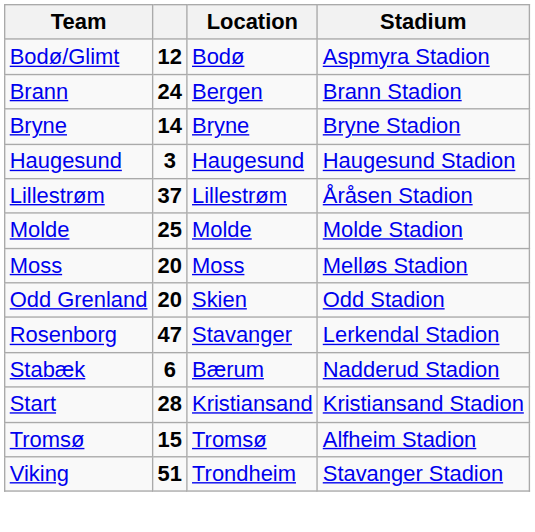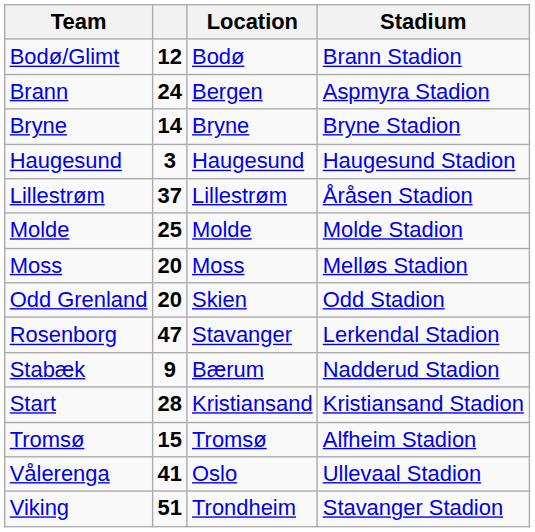 <table class="wikitable sortable" border="1">
 <tr>
 <th>Team</th>
 <th></th>
 <th>Location</th>
 <th>Stadium</th>
 </tr>
 <tr>
 <td><a href='#'>Bodø/Glimt</a></td>
 <td align="center"><strong>12</strong></td>
 <td><a href='#'>Bodø</a></td>
-<td><a href='#'>Aspmyra Stadion</a></td>
+<td><a href='#'>Brann Stadion</a></td>
 </tr>
 <tr>
 <td><a href='#'>Brann</a></td>
 <td align="center"><strong>24</strong></td>
 <td><a href='#'>Bergen</a></td>
-<td><a href='#'>Brann Stadion</a></td>
+<td><a href='#'>Aspmyra Stadion</a></td>
 </tr>
 <tr>
 <td><a href='#'>Bryne</a></td>
 <td align="center"><strong>14</strong></td>
 <td><a href='#'>Bryne</a></td>
 <td><a href='#'>Bryne Stadion</a></td>
 </tr>
 <tr>
 <td><a href='#'>Haugesund</a></td>
 <td align="center"><strong>3</strong></td>
 <td><a href='#'>Haugesund</a></td>
 <td><a href='#'>Haugesund Stadion</a></td>
 </tr>
 <tr>
 <td><a href='#'>Lillestrøm</a></td>
 <td align="center"><strong>37</strong></td>
 <td><a href='#'>Lillestrøm</a></td>
 <td><a href='#'>Åråsen Stadion</a></td>
 </tr>
 <tr>
 <td><a href='#'>Molde</a></td>
 <td align="center"><strong>25</strong></td>
 <td><a href='#'>Molde</a></td>
 <td><a href='#'>Molde Stadion</a></td>
 </tr>
 <tr>
 <td><a href='#'>Moss</a></td>
 <td align="center"><strong>20</strong></td>
 <td><a href='#'>Moss</a></td>
 <td><a href='#'>Melløs Stadion</a></td>
 </tr>
 <tr>
 <td><a href='#'>Odd Grenland</a></td>
 <td align="center"><strong>20</strong></td>
 <td><a href='#'>Skien</a></td>
 <td><a href='#'>Odd Stadion</a></td>
 </tr>
 <tr>
 <td><a href='#'>Rosenborg</a></td>
 <td align="center"><strong>47</strong></td>
 <td><a href='#'>Stavanger</a></td>
 <td><a href='#'>Lerkendal Stadion</a></td>
 </tr>
 <tr>
 <td><a href='#'>Stabæk</a></td>
-<td align="center"><strong>6</strong></td>
+<td align="center"><strong>9</strong></td>
 <td><a href='#'>Bærum</a></td>
 <td><a href='#'>Nadderud Stadion</a></td>
 </tr>
 <tr>
 <td><a href='#'>Start</a></td>
 <td align="center"><strong>28</strong></td>
 <td><a href='#'>Kristiansand</a></td>
 <td><a href='#'>Kristiansand Stadion</a></td>
 </tr>
 <tr>
 <td><a href='#'>Tromsø</a></td>
 <td align="center"><strong>15</strong></td>
 <td><a href='#'>Tromsø</a></td>
 <td><a href='#'>Alfheim Stadion</a></td>
 </tr>
 <tr>
+<td><a href='#'>Vålerenga</a></td>
+<td align="center"><strong>41</strong></td>
+<td><a href='#'>Oslo</a></td>
+<td><a href='#'>Ullevaal Stadion</a></td>
+</tr>
+<tr>
 <td><a href='#'>Viking</a></td>
 <td align="center"><strong>51</strong></td>
 <td><a href='#'>Trondheim</a></td>
 <td><a href='#'>Stavanger Stadion</a></td>
 </tr>
 </table>
